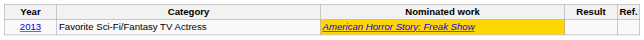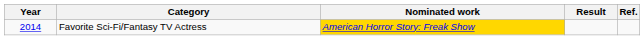 <table class=wikitable>
 <tr>
 <th scope="col" style="width:5em;">Year</th>
 <th scope="col" style="width:27em;">Category</th>
 <th scope="col" style="width:25em;">Nominated work</th>
 <th scope="col" style="width:5em;">Result</th>
 <th>Ref.</th>
 </tr>
 <tr>
-<td style="text-align:center;"><a href='#'>2013</a></td>
+<td style="text-align:center;"><a href='#'>2014</a></td>
 <td>Favorite Sci-Fi/Fantasy TV Actress</td>
 <td style="background: gold;"><em><a href='#'>American Horror Story: Freak Show</a></em></td>
 <td></td>
 <td align=center></td>
 </tr>
 </table>
